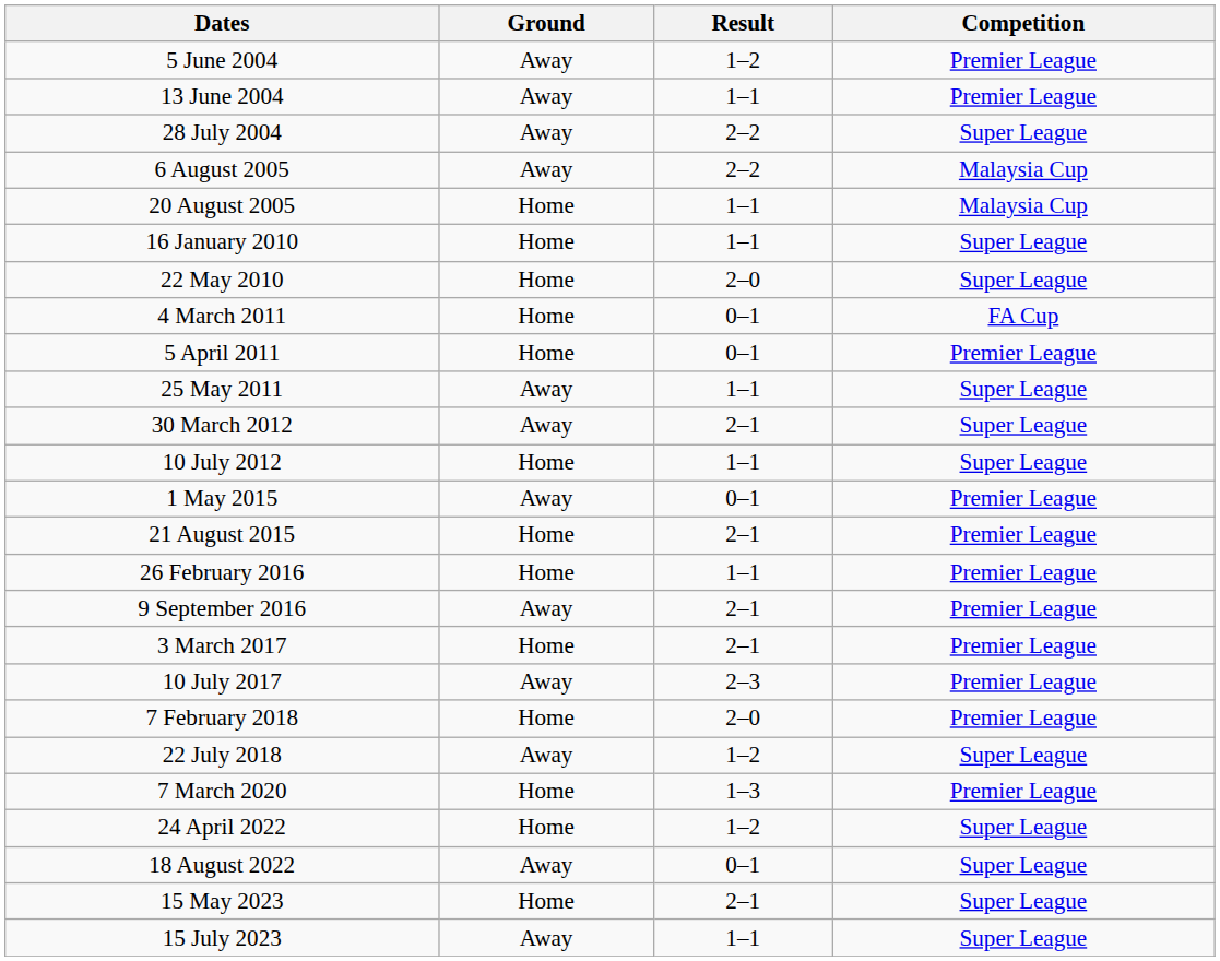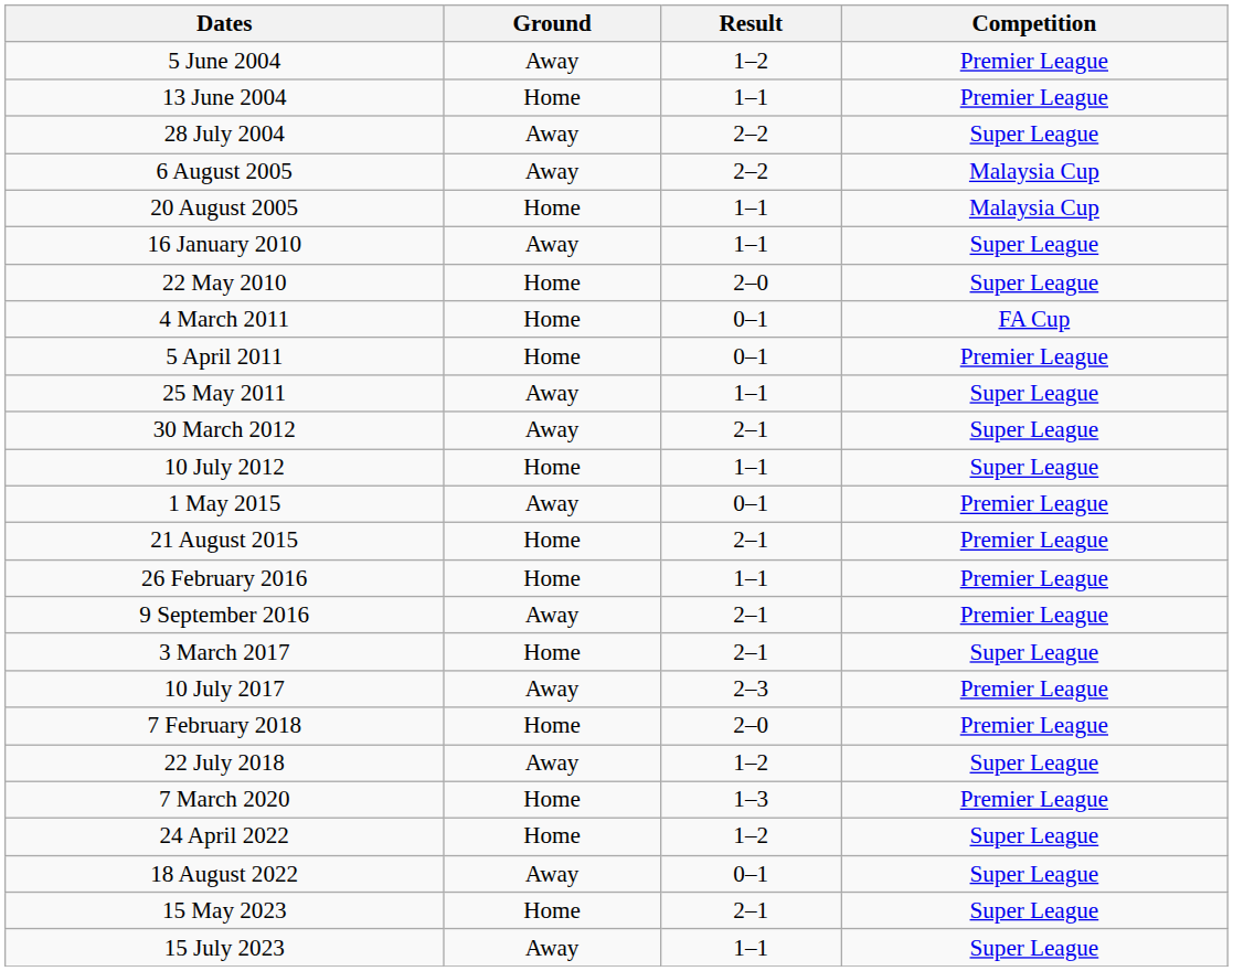 <table class="wikitable" style="width:95%;text-align:center">
 <tr>
 <th>Dates</th>
 <th>Ground</th>
 <th>Result</th>
 <th>Competition</th>
 </tr>
 <tr>
 <td>5 June 2004</td>
 <td>Away</td>
 <td>1–2</td>
 <td><a href='#'>Premier League</a></td>
 </tr>
 <tr>
 <td>13 June 2004</td>
-<td>Away</td>
+<td>Home</td>
 <td>1–1</td>
 <td><a href='#'>Premier League</a></td>
 </tr>
 <tr>
 <td>28 July 2004</td>
 <td>Away</td>
 <td>2–2</td>
 <td><a href='#'>Super League</a></td>
 </tr>
 <tr>
 <td>6 August 2005</td>
 <td>Away</td>
 <td>2–2</td>
 <td><a href='#'>Malaysia Cup</a></td>
 </tr>
 <tr>
 <td>20 August 2005</td>
 <td>Home</td>
 <td>1–1</td>
 <td><a href='#'>Malaysia Cup</a></td>
 </tr>
 <tr>
 <td>16 January 2010</td>
-<td>Home</td>
+<td>Away</td>
 <td>1–1</td>
 <td><a href='#'>Super League</a></td>
 </tr>
 <tr>
 <td>22 May 2010</td>
 <td>Home</td>
 <td>2–0</td>
 <td><a href='#'>Super League</a></td>
 </tr>
 <tr>
 <td>4 March 2011</td>
 <td>Home</td>
 <td>0–1</td>
 <td><a href='#'>FA Cup</a></td>
 </tr>
 <tr>
 <td>5 April 2011</td>
 <td>Home</td>
 <td>0–1</td>
 <td><a href='#'>Premier League</a></td>
 </tr>
 <tr>
 <td>25 May 2011</td>
 <td>Away</td>
 <td>1–1</td>
 <td><a href='#'>Super League</a></td>
 </tr>
 <tr>
 <td>30 March 2012</td>
 <td>Away</td>
 <td>2–1</td>
 <td><a href='#'>Super League</a></td>
 </tr>
 <tr>
 <td>10 July 2012</td>
 <td>Home</td>
 <td>1–1</td>
 <td><a href='#'>Super League</a></td>
 </tr>
 <tr>
 <td>1 May 2015</td>
 <td>Away</td>
 <td>0–1</td>
 <td><a href='#'>Premier League</a></td>
 </tr>
 <tr>
 <td>21 August 2015</td>
 <td>Home</td>
 <td>2–1</td>
 <td><a href='#'>Premier League</a></td>
 </tr>
 <tr>
 <td>26 February 2016</td>
 <td>Home</td>
 <td>1–1</td>
 <td><a href='#'>Premier League</a></td>
 </tr>
 <tr>
 <td>9 September 2016</td>
 <td>Away</td>
 <td>2–1</td>
 <td><a href='#'>Premier League</a></td>
 </tr>
 <tr>
 <td>3 March 2017</td>
 <td>Home</td>
 <td>2–1</td>
-<td><a href='#'>Premier League</a></td>
+<td><a href='#'>Super League</a></td>
 </tr>
 <tr>
 <td>10 July 2017</td>
 <td>Away</td>
 <td>2–3</td>
 <td><a href='#'>Premier League</a></td>
 </tr>
 <tr>
 <td>7 February 2018</td>
 <td>Home</td>
 <td>2–0</td>
 <td><a href='#'>Premier League</a></td>
 </tr>
 <tr>
 <td>22 July 2018</td>
 <td>Away</td>
 <td>1–2</td>
 <td><a href='#'>Super League</a></td>
 </tr>
 <tr>
 <td>7 March 2020</td>
 <td>Home</td>
 <td>1–3</td>
 <td><a href='#'>Premier League</a></td>
 </tr>
 <tr>
 <td>24 April 2022</td>
 <td>Home</td>
 <td>1–2</td>
 <td><a href='#'>Super League</a></td>
 </tr>
 <tr>
 <td>18 August 2022</td>
 <td>Away</td>
 <td>0–1</td>
 <td><a href='#'>Super League</a></td>
 </tr>
 <tr>
 <td>15 May 2023</td>
 <td>Home</td>
 <td>2–1</td>
 <td><a href='#'>Super League</a></td>
 </tr>
 <tr>
 <td>15 July 2023</td>
 <td>Away</td>
 <td>1–1</td>
 <td><a href='#'>Super League</a></td>
 </tr>
 </table>
